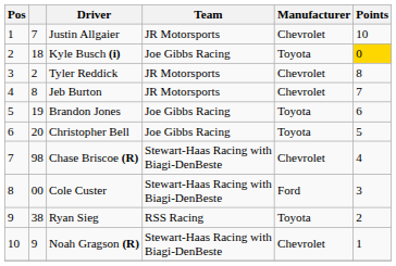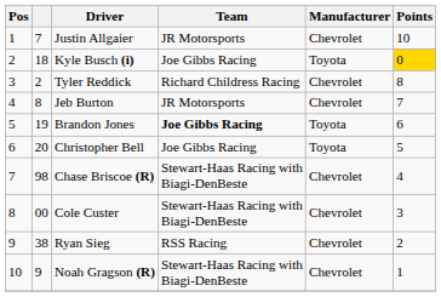 <table class="wikitable" style="font-size:98%">
 <tr>
 <th>Pos</th>
 <th></th>
 <th>Driver</th>
 <th>Team</th>
 <th>Manufacturer</th>
 <th>Points</th>
 </tr>
 <tr>
 <td>1</td>
 <td>7</td>
 <td>Justin Allgaier</td>
 <td>JR Motorsports</td>
 <td>Chevrolet</td>
 <td>10</td>
 </tr>
 <tr>
 <td>2</td>
 <td>18</td>
 <td>Kyle Busch <strong>(i)</strong></td>
 <td>Joe Gibbs Racing</td>
 <td>Toyota</td>
 <td style="background: gold;">0</td>
 </tr>
 <tr>
 <td>3</td>
 <td>2</td>
 <td>Tyler Reddick</td>
-<td>JR Motorsports</td>
+<td>Richard Childress Racing</td>
 <td>Chevrolet</td>
 <td>8</td>
 </tr>
 <tr>
 <td>4</td>
 <td>8</td>
 <td>Jeb Burton</td>
 <td>JR Motorsports</td>
 <td>Chevrolet</td>
 <td>7</td>
 </tr>
 <tr>
 <td>5</td>
 <td>19</td>
 <td>Brandon Jones</td>
-<td>Joe Gibbs Racing</td>
+<td><strong>Joe Gibbs Racing</strong></td>
 <td>Toyota</td>
 <td>6</td>
 </tr>
 <tr>
 <td>6</td>
 <td>20</td>
 <td>Christopher Bell</td>
 <td>Joe Gibbs Racing</td>
 <td>Toyota</td>
 <td>5</td>
 </tr>
 <tr>
 <td>7</td>
 <td>98</td>
 <td>Chase Briscoe <strong>(R)</strong></td>
 <td>Stewart-Haas Racing with<br>Biagi-DenBeste</td>
 <td>Chevrolet</td>
 <td>4</td>
 </tr>
 <tr>
 <td>8</td>
 <td>00</td>
 <td>Cole Custer</td>
 <td>Stewart-Haas Racing with<br>Biagi-DenBeste</td>
-<td>Ford</td>
+<td>Chevrolet</td>
 <td>3</td>
 </tr>
 <tr>
 <td>9</td>
 <td>38</td>
 <td>Ryan Sieg</td>
 <td>RSS Racing</td>
-<td>Toyota</td>
+<td>Chevrolet</td>
 <td>2</td>
 </tr>
 <tr>
 <td>10</td>
 <td>9</td>
 <td>Noah Gragson <strong>(R)</strong></td>
 <td>Stewart-Haas Racing with<br>Biagi-DenBeste</td>
 <td>Chevrolet</td>
 <td>1</td>
 </tr>
 <tr>
 </tr>
 </table>
